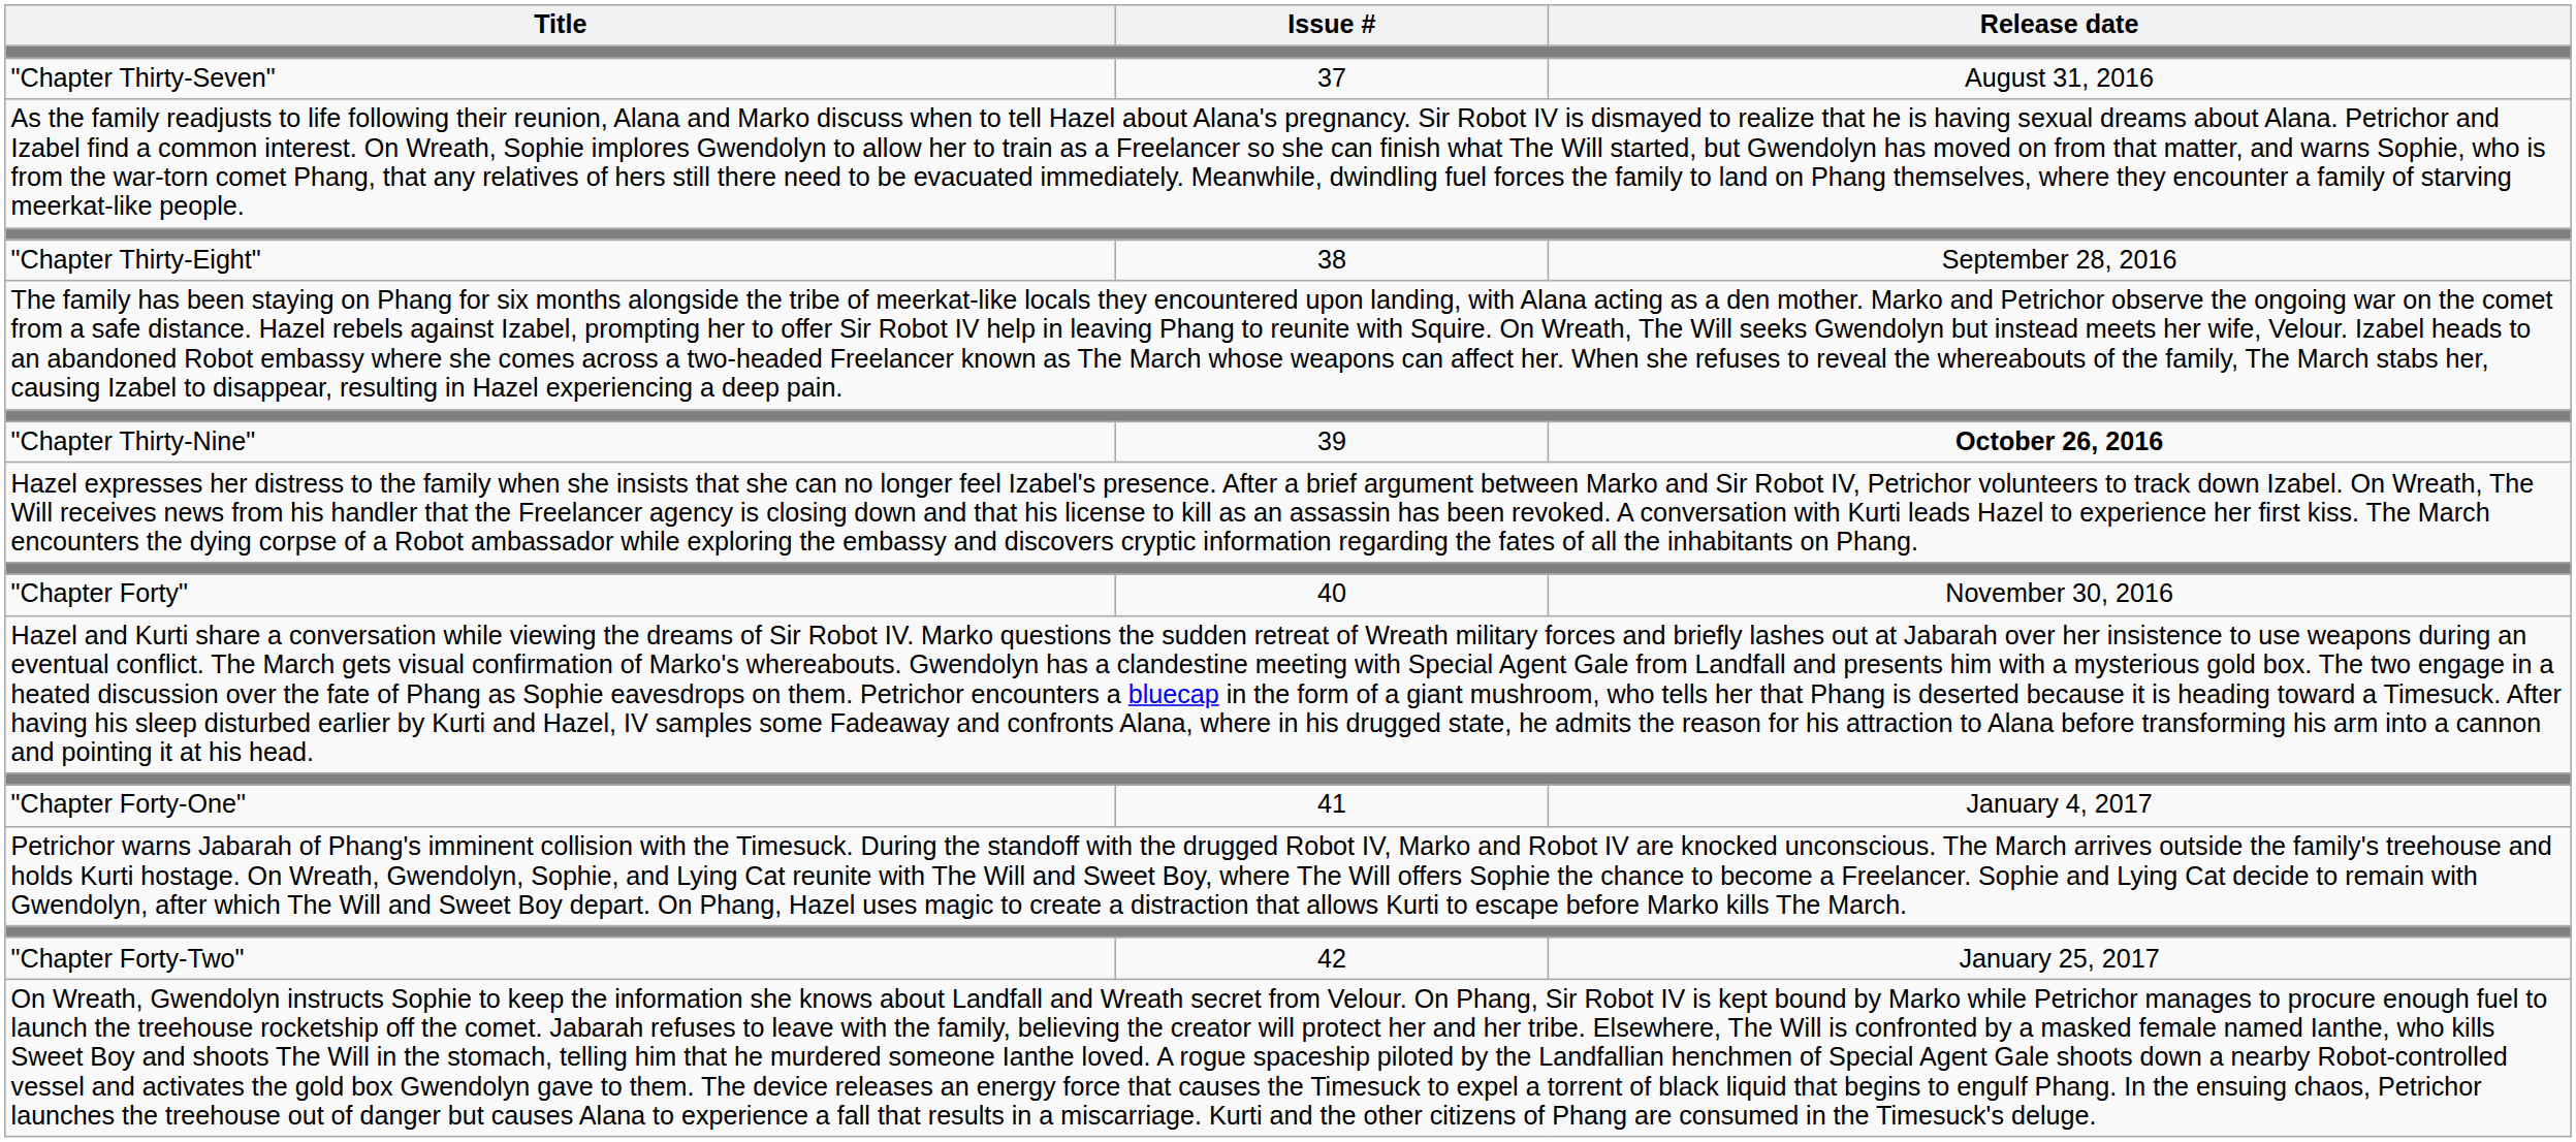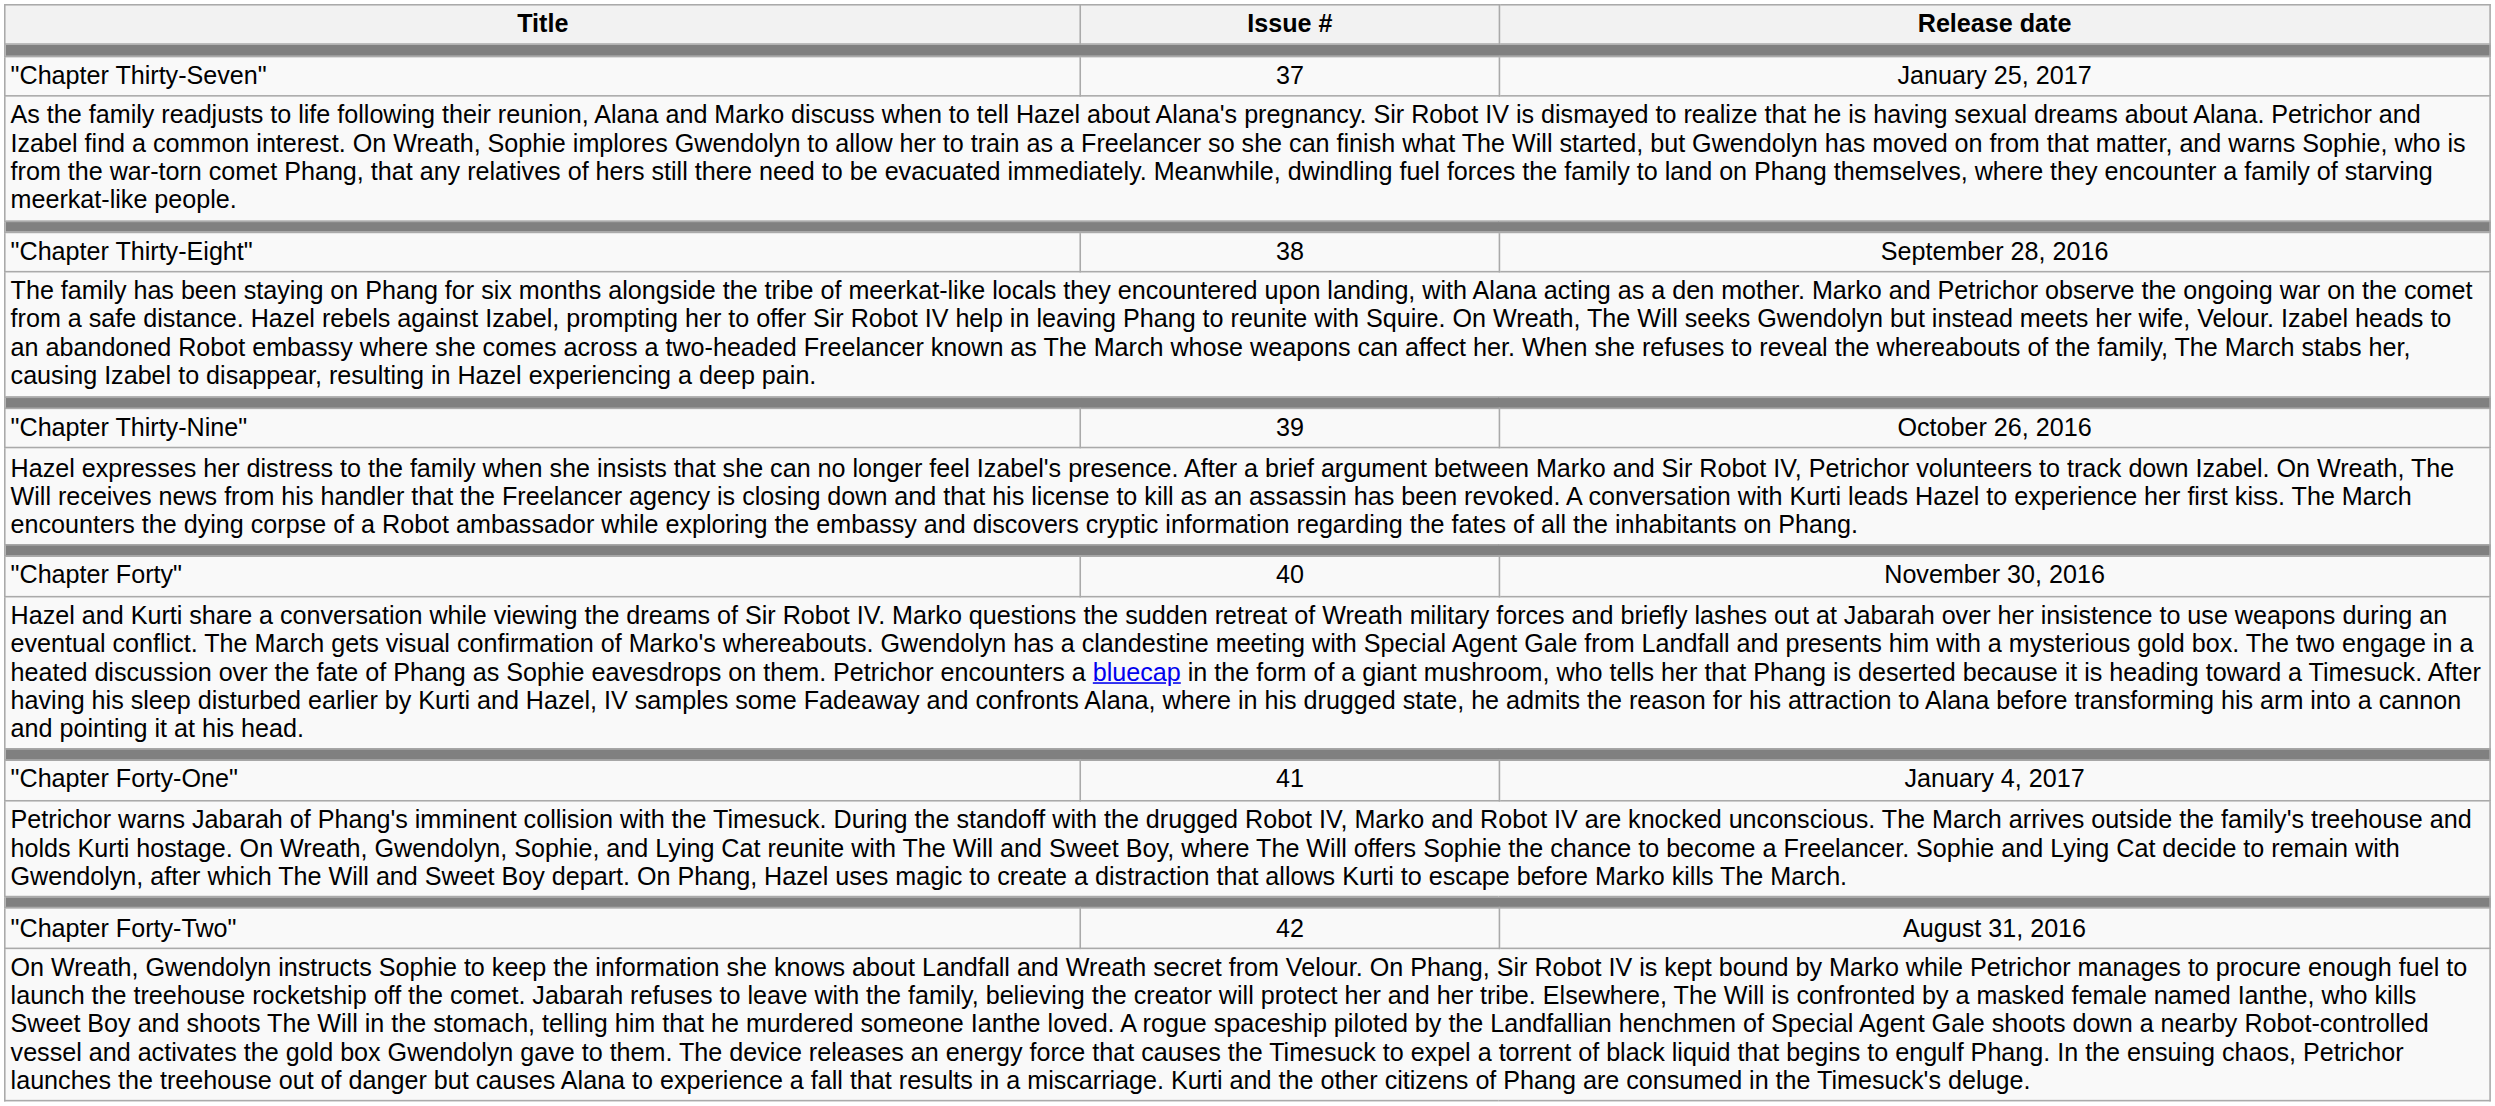 <table class="wikitable" style="width:100%;">
 <tr>
 <th>Title</th>
 <th>Issue #</th>
 <th>Release date</th>
 </tr>
 <tr>
 <td colspan="6" style="background:grey"></td>
 </tr>
 <tr>
 <td>"Chapter Thirty-Seven"</td>
 <td style="text-align:center;">37</td>
-<td style="text-align:center;">August 31, 2016</td>
+<td style="text-align:center;">January 25, 2017</td>
 </tr>
 <tr>
 <td colspan="6">As the family readjusts to life following their reunion, Alana and Marko discuss when to tell Hazel about Alana's pregnancy. Sir Robot IV is dismayed to realize that he is having sexual dreams about Alana. Petrichor and Izabel find a common interest. On Wreath, Sophie implores Gwendolyn to allow her to train as a Freelancer so she can finish what The Will started, but Gwendolyn has moved on from that matter, and warns Sophie, who is from the war-torn comet Phang, that any relatives of hers still there need to be evacuated immediately. Meanwhile, dwindling fuel forces the family to land on Phang themselves, where they encounter a family of starving meerkat-like people.</td>
 </tr>
 <tr>
 <td colspan="6" style="background:grey"></td>
 </tr>
 <tr>
 <td>"Chapter Thirty-Eight"</td>
 <td style="text-align:center;">38</td>
 <td style="text-align:center;">September 28, 2016</td>
 </tr>
 <tr>
 <td colspan="6">The family has been staying on Phang for six months alongside the tribe of meerkat-like locals they encountered upon landing, with Alana acting as a den mother. Marko and Petrichor observe the ongoing war on the comet from a safe distance. Hazel rebels against Izabel, prompting her to offer Sir Robot IV help in leaving Phang to reunite with Squire. On Wreath, The Will seeks Gwendolyn but instead meets her wife, Velour. Izabel heads to an abandoned Robot embassy where she comes across a two-headed Freelancer known as The March whose weapons can affect her. When she refuses to reveal the whereabouts of the family, The March stabs her, causing Izabel to disappear, resulting in Hazel experiencing a deep pain.</td>
 </tr>
 <tr>
 <td colspan="6" style="background:grey"></td>
 </tr>
 <tr>
 <td>"Chapter Thirty-Nine"</td>
 <td style="text-align:center;">39</td>
-<td style="text-align:center;"><strong>October 26, 2016</strong></td>
+<td style="text-align:center;">October 26, 2016</td>
 </tr>
 <tr>
 <td colspan="6">Hazel expresses her distress to the family when she insists that she can no longer feel Izabel's presence. After a brief argument between Marko and Sir Robot IV, Petrichor volunteers to track down Izabel. On Wreath, The Will receives news from his handler that the Freelancer agency is closing down and that his license to kill as an assassin has been revoked. A conversation with Kurti leads Hazel to experience her first kiss. The March encounters the dying corpse of a Robot ambassador while exploring the embassy and discovers cryptic information regarding the fates of all the inhabitants on Phang.</td>
 </tr>
 <tr>
 <td colspan="6" style="background:grey"></td>
 </tr>
 <tr>
 <td>"Chapter Forty"</td>
 <td style="text-align:center;">40</td>
 <td style="text-align:center;">November 30, 2016</td>
 </tr>
 <tr>
 <td colspan="6">Hazel and Kurti share a conversation while viewing the dreams of Sir Robot IV. Marko questions the sudden retreat of Wreath military forces and briefly lashes out at Jabarah over her insistence to use weapons during an eventual conflict. The March gets visual confirmation of Marko's whereabouts. Gwendolyn has a clandestine meeting with Special Agent Gale from Landfall and presents him with a mysterious gold box. The two engage in a heated discussion over the fate of Phang as Sophie eavesdrops on them. Petrichor encounters a <a href='#'>bluecap</a> in the form of a giant mushroom, who tells her that Phang is deserted because it is heading toward a Timesuck. After having his sleep disturbed earlier by Kurti and Hazel, IV samples some Fadeaway and confronts Alana, where in his drugged state, he admits the reason for his attraction to Alana before transforming his arm into a cannon and pointing it at his head.</td>
 </tr>
 <tr>
 <td colspan="6" style="background:grey"></td>
 </tr>
 <tr>
 <td>"Chapter Forty-One"</td>
 <td style="text-align:center;">41</td>
 <td style="text-align:center;">January 4, 2017</td>
 </tr>
 <tr>
 <td colspan="6">Petrichor warns Jabarah of Phang's imminent collision with the Timesuck. During the standoff with the drugged Robot IV, Marko and Robot IV are knocked unconscious. The March arrives outside the family's treehouse and holds Kurti hostage. On Wreath, Gwendolyn, Sophie, and Lying Cat reunite with The Will and Sweet Boy, where The Will offers Sophie the chance to become a Freelancer. Sophie and Lying Cat decide to remain with Gwendolyn, after which The Will and Sweet Boy depart. On Phang, Hazel uses magic to create a distraction that allows Kurti to escape before Marko kills The March.</td>
 </tr>
 <tr>
 <td colspan="6" style="background:grey"></td>
 </tr>
 <tr>
 <td>"Chapter Forty-Two"</td>
 <td style="text-align:center;">42</td>
-<td style="text-align:center;">January 25, 2017</td>
+<td style="text-align:center;">August 31, 2016</td>
 </tr>
 <tr>
 <td colspan="6">On Wreath, Gwendolyn instructs Sophie to keep the information she knows about Landfall and Wreath secret from Velour. On Phang, Sir Robot IV is kept bound by Marko while Petrichor manages to procure enough fuel to launch the treehouse rocketship off the comet. Jabarah refuses to leave with the family, believing the creator will protect her and her tribe. Elsewhere, The Will is confronted by a masked female named Ianthe, who kills Sweet Boy and shoots The Will in the stomach, telling him that he murdered someone Ianthe loved. A rogue spaceship piloted by the Landfallian henchmen of Special Agent Gale shoots down a nearby Robot-controlled vessel and activates the gold box Gwendolyn gave to them. The device releases an energy force that causes the Timesuck to expel a torrent of black liquid that begins to engulf Phang. In the ensuing chaos, Petrichor launches the treehouse out of danger but causes Alana to experience a fall that results in a miscarriage. Kurti and the other citizens of Phang are consumed in the Timesuck's deluge.</td>
 </tr>
 </table>
